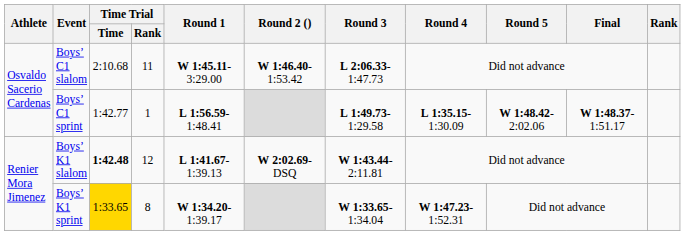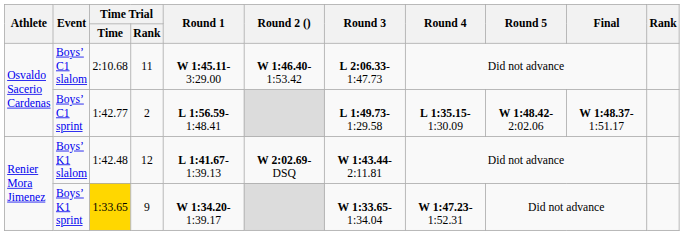 <table class="wikitable" border="1" style="font-size:90%">
 <tr>
 <th rowspan=2>Athlete</th>
 <th rowspan=2>Event</th>
 <th colspan=2>Time Trial</th>
 <th rowspan=2>Round 1</th>
 <th rowspan=2>Round 2 ()</th>
 <th rowspan=2>Round 3</th>
 <th rowspan=2>Round 4</th>
 <th rowspan=2>Round 5</th>
 <th rowspan=2>Final</th>
 <th rowspan=2>Rank</th>
 </tr>
 <tr>
 <th>Time</th>
 <th>Rank</th>
 </tr>
 <tr>
 <td rowspan=2><a href='#'>Osvaldo Sacerio Cardenas</a></td>
 <td><a href='#'>Boys’ C1 slalom</a></td>
 <td align=center>2:10.68</td>
 <td align=center>11</td>
 <td align=center><br><strong>W</strong> <strong>1:45.11</strong>-3:29.00</td>
 <td align=center><br><strong>W</strong> <strong>1:46.40</strong>-1:53.42</td>
 <td align=center><br><strong>L</strong> <strong>2:06.33</strong>-1:47.73</td>
 <td align=center colspan=3>Did not advance</td>
 <td></td>
 </tr>
 <tr>
 <td><a href='#'>Boys’ C1 sprint</a></td>
 <td align=center>1:42.77</td>
-<td align=center>1</td>
+<td align=center>2</td>
 <td align=center><br><strong>L</strong> <strong>1:56.59</strong>-1:48.41</td>
 <td bgcolor=#DCDCDC></td>
 <td align=center><br><strong>L</strong> <strong>1:49.73</strong>-1:29.58</td>
 <td align=center><br><strong>L</strong> <strong>1:35.15</strong>-1:30.09</td>
 <td align=center><br><strong>W</strong> <strong>1:48.42</strong>-2:02.06</td>
 <td align=center><br><strong>W</strong> <strong>1:48.37</strong>-1:51.17</td>
 <td align=center></td>
 </tr>
 <tr>
 <td rowspan=2><a href='#'>Renier Mora Jimenez</a></td>
 <td><a href='#'>Boys’ K1 slalom</a></td>
-<td align=center><strong>1:42.48</strong></td>
+<td align=center>1:42.48</td>
 <td align=center>12</td>
 <td align=center><br><strong>L</strong> <strong>1:41.67</strong>-1:39.13</td>
 <td align=center><br><strong>W</strong> <strong>2:02.69</strong>-DSQ</td>
 <td align=center><br><strong>W</strong> <strong>1:43.44</strong>-2:11.81</td>
 <td align=center colspan=3>Did not advance</td>
 <td></td>
 </tr>
 <tr>
 <td><a href='#'>Boys’ K1 sprint</a></td>
 <td align=center style="background: gold;">1:33.65</td>
-<td align=center>8</td>
+<td align=center>9</td>
 <td align=center><br><strong>W</strong> <strong>1:34.20</strong>-1:39.17</td>
 <td bgcolor=#DCDCDC></td>
 <td align=center><br><strong>W</strong> <strong>1:33.65</strong>-1:34.04</td>
 <td align=center><br><strong>W</strong> <strong>1:47.23</strong>-1:52.31</td>
 <td align=center colspan=2>Did not advance</td>
 <td></td>
 </tr>
 </table>
